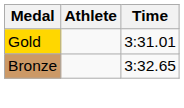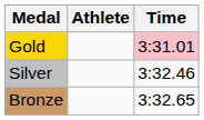 <table class="wikitable">
 <tr>
 <th>Medal</th>
 <th>Athlete</th>
 <th>Time</th>
 </tr>
 <tr>
 <td bgcolor="gold">Gold</td>
 <td></td>
-<td>3:31.01</td>
+<td style="background: pink;">3:31.01</td>
+</tr>
+<tr>
+<td bgcolor="silver">Silver</td>
+<td></td>
+<td>3:32.46</td>
 </tr>
 <tr>
 <td bgcolor="CC9966">Bronze</td>
 <td></td>
 <td>3:32.65</td>
 </tr>
 </table>
